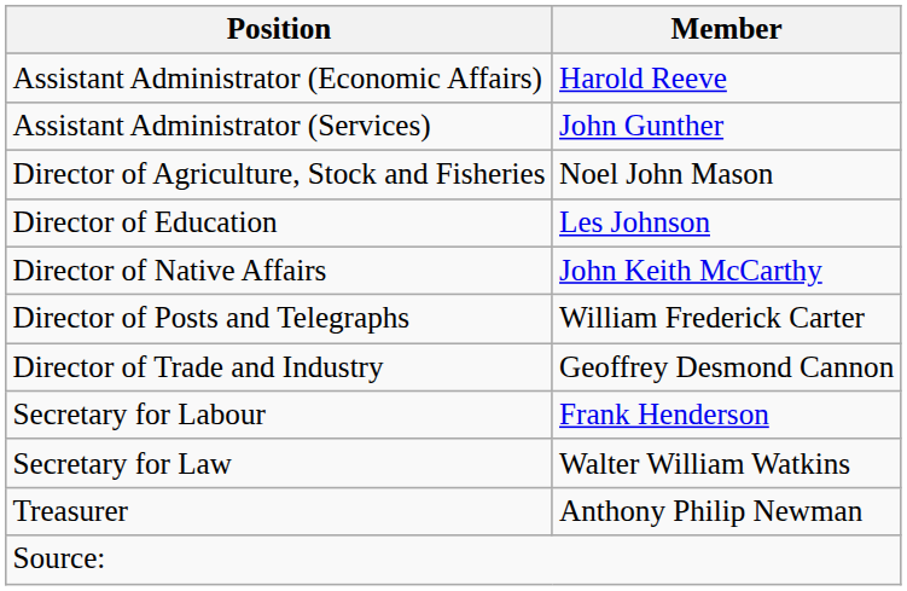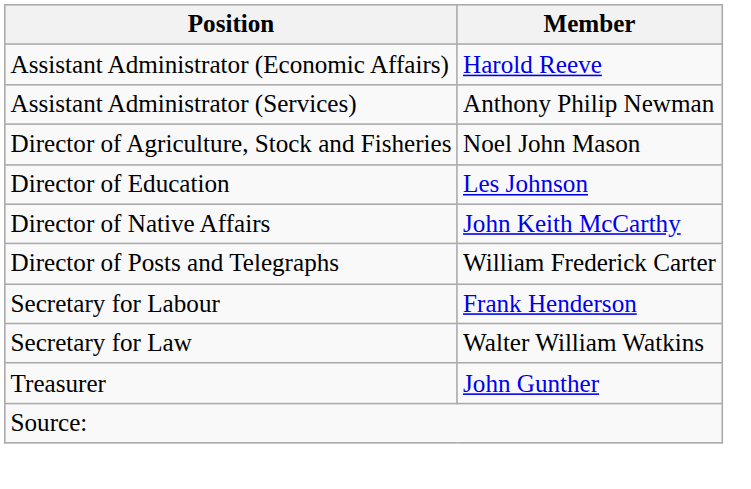 <table class=wikitable>
 <tr>
 <th>Position</th>
 <th>Member</th>
 </tr>
 <tr>
 <td>Assistant Administrator (Economic Affairs)</td>
 <td><a href='#'>Harold Reeve</a></td>
 </tr>
 <tr>
 <td>Assistant Administrator (Services)</td>
-<td><a href='#'>John Gunther</a></td>
+<td>Anthony Philip Newman</td>
 </tr>
 <tr>
 <td>Director of Agriculture, Stock and Fisheries</td>
 <td>Noel John Mason</td>
 </tr>
 <tr>
 <td>Director of Education</td>
 <td><a href='#'>Les Johnson</a></td>
 </tr>
 <tr>
 <td>Director of Native Affairs</td>
 <td><a href='#'>John Keith McCarthy</a></td>
 </tr>
 <tr>
 <td>Director of Posts and Telegraphs</td>
 <td>William Frederick Carter</td>
 </tr>
 <tr>
-<td>Director of Trade and Industry</td>
-<td>Geoffrey Desmond Cannon</td>
-</tr>
-<tr>
 <td>Secretary for Labour</td>
 <td><a href='#'>Frank Henderson</a></td>
 </tr>
 <tr>
 <td>Secretary for Law</td>
 <td>Walter William Watkins</td>
 </tr>
 <tr>
 <td>Treasurer</td>
-<td>Anthony Philip Newman</td>
+<td><a href='#'>John Gunther</a></td>
 </tr>
 <tr>
 <td colspan=2>Source: </td>
 </tr>
 </table>
